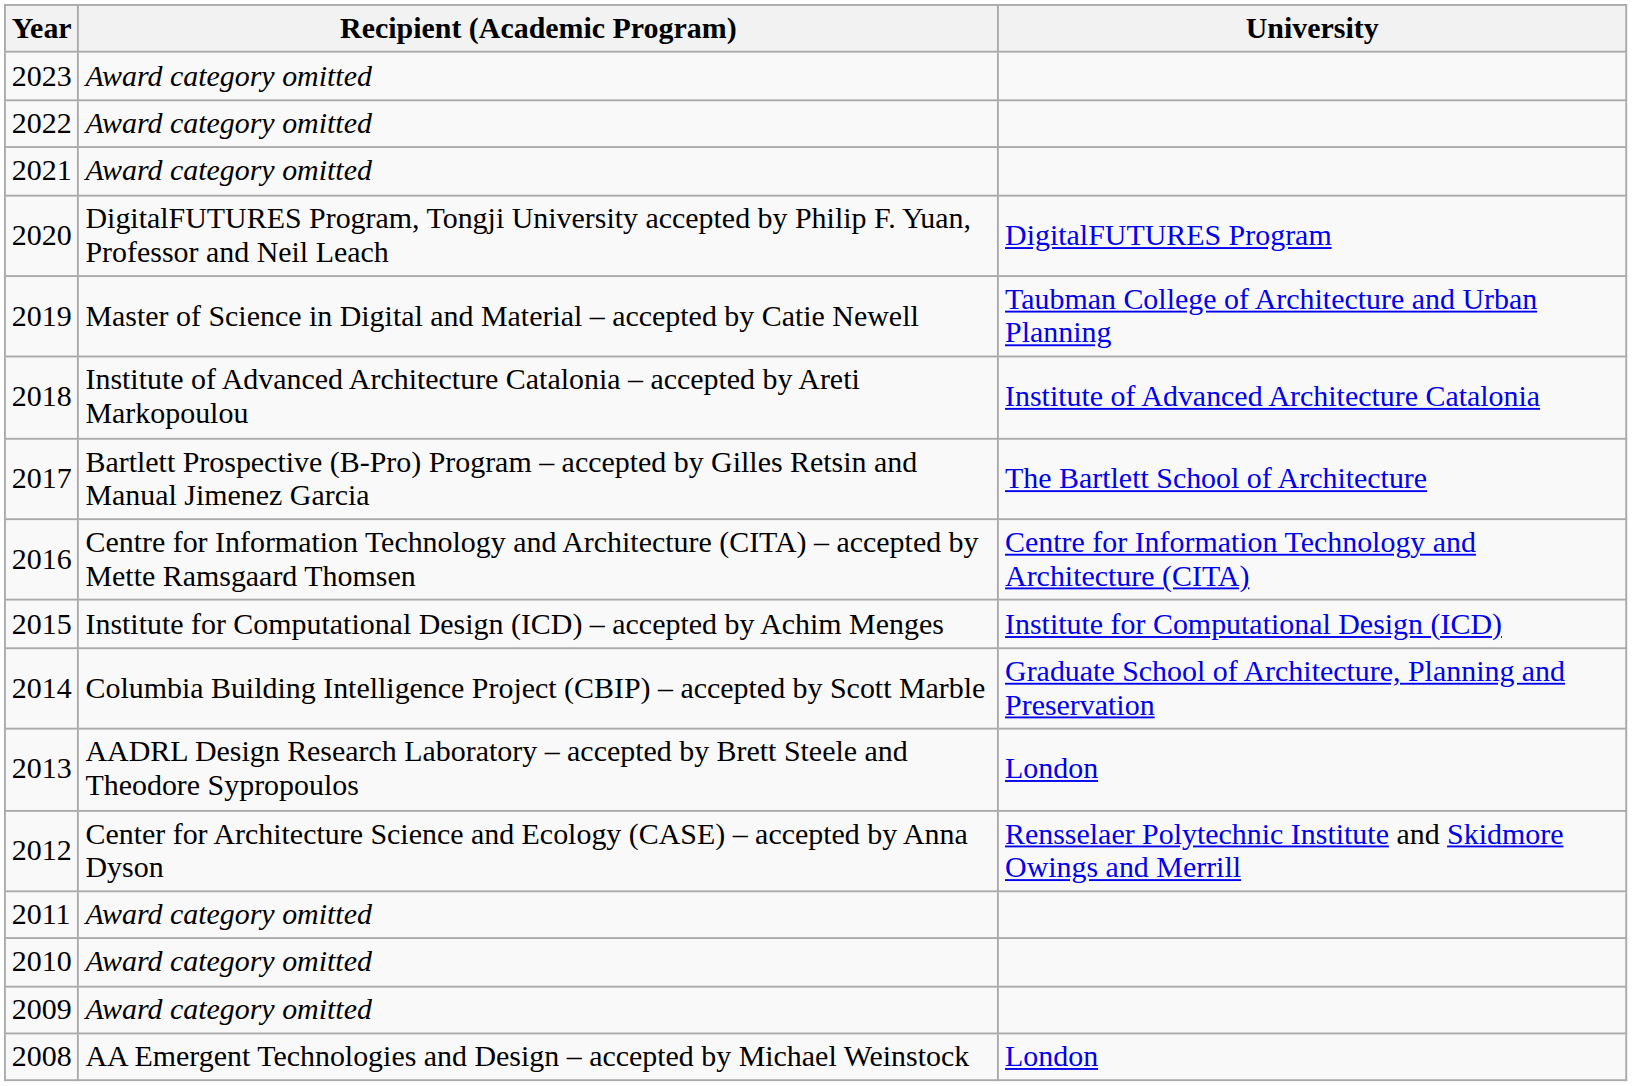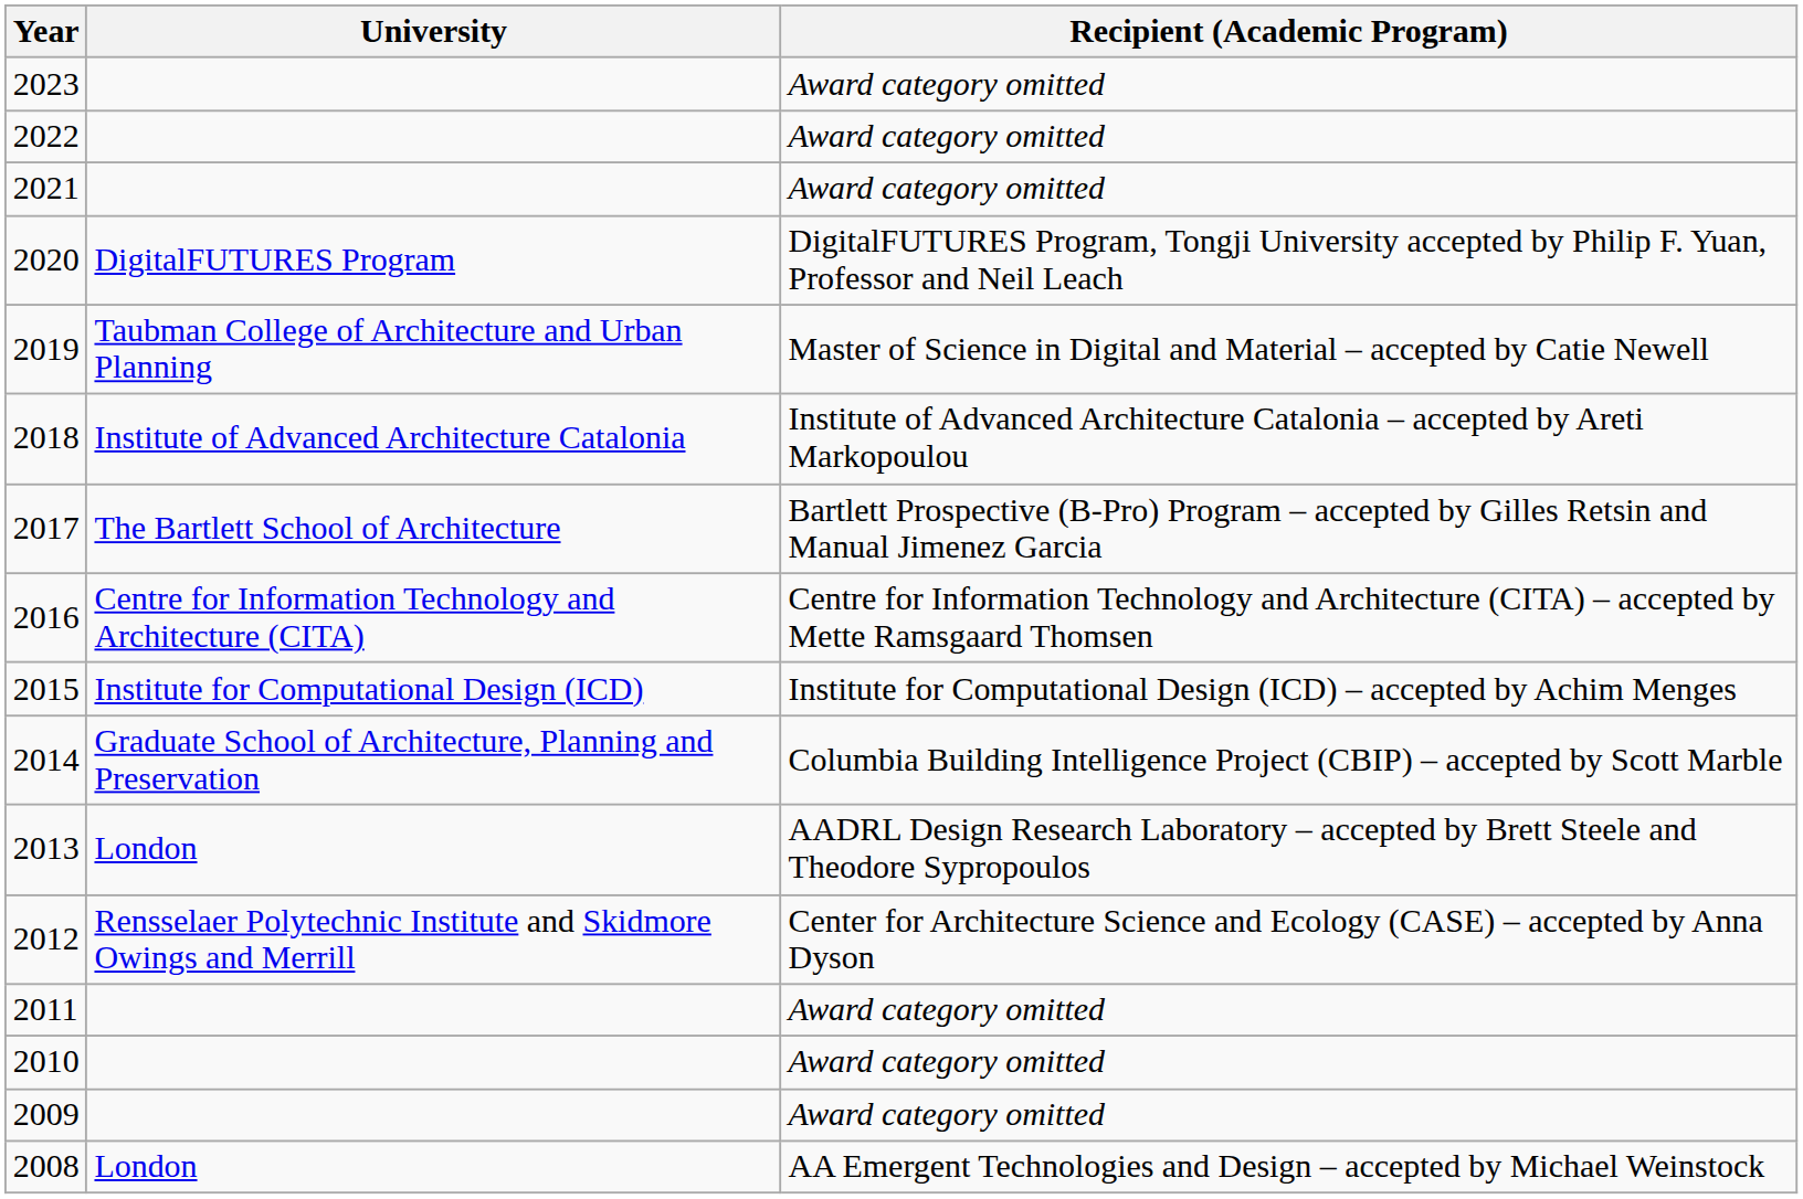 <table class="wikitable">
 <tr>
 <th>Year</th>
+<th>University</th>
 <th>Recipient (Academic Program)</th>
-<th>University</th>
 </tr>
 <tr>
 <td>2023</td>
+<td></td>
 <td><em>Award category omitted</em></td>
-<td></td>
 </tr>
 <tr>
 <td>2022</td>
+<td></td>
 <td><em>Award category omitted</em></td>
-<td></td>
 </tr>
 <tr>
 <td>2021</td>
+<td></td>
 <td><em>Award category omitted</em></td>
-<td></td>
 </tr>
 <tr>
 <td>2020</td>
+<td><a href='#'>DigitalFUTURES Program</a></td>
 <td>DigitalFUTURES Program, Tongji University accepted by Philip F. Yuan, Professor and Neil Leach</td>
-<td><a href='#'>DigitalFUTURES Program</a></td>
 </tr>
 <tr>
 <td>2019</td>
+<td><a href='#'>Taubman College of Architecture and Urban Planning</a></td>
 <td>Master of Science in Digital and Material – accepted by Catie Newell</td>
-<td><a href='#'>Taubman College of Architecture and Urban Planning</a></td>
 </tr>
 <tr>
 <td>2018</td>
+<td><a href='#'>Institute of Advanced Architecture Catalonia</a></td>
 <td>Institute of Advanced Architecture Catalonia – accepted by Areti Markopoulou</td>
-<td><a href='#'>Institute of Advanced Architecture Catalonia</a></td>
 </tr>
 <tr>
 <td>2017</td>
+<td><a href='#'>The Bartlett School of Architecture</a></td>
 <td>Bartlett Prospective (B-Pro) Program – accepted by Gilles Retsin and Manual Jimenez Garcia</td>
-<td><a href='#'>The Bartlett School of Architecture</a></td>
 </tr>
 <tr>
 <td>2016</td>
+<td><a href='#'>Centre for Information Technology and Architecture (CITA)</a></td>
 <td>Centre for Information Technology and Architecture (CITA) – accepted by Mette Ramsgaard Thomsen</td>
-<td><a href='#'>Centre for Information Technology and Architecture (CITA)</a></td>
 </tr>
 <tr>
 <td>2015</td>
+<td><a href='#'>Institute for Computational Design (ICD)</a></td>
 <td>Institute for Computational Design (ICD) – accepted by Achim Menges</td>
-<td><a href='#'>Institute for Computational Design (ICD)</a></td>
 </tr>
 <tr>
 <td>2014</td>
+<td><a href='#'>Graduate School of Architecture, Planning and Preservation</a></td>
 <td>Columbia Building Intelligence Project (CBIP) – accepted by Scott Marble</td>
-<td><a href='#'>Graduate School of Architecture, Planning and Preservation</a></td>
 </tr>
 <tr>
 <td>2013</td>
+<td><a href='#'>London</a></td>
 <td>AADRL Design Research Laboratory – accepted by Brett Steele and Theodore Sypropoulos</td>
-<td><a href='#'>London</a></td>
 </tr>
 <tr>
 <td>2012</td>
+<td><a href='#'>Rensselaer Polytechnic Institute</a> and <a href='#'>Skidmore Owings and Merrill</a></td>
 <td Center for Architecture, Science and Ecology>Center for Architecture Science and Ecology (CASE) – accepted by Anna Dyson</td>
-<td><a href='#'>Rensselaer Polytechnic Institute</a> and <a href='#'>Skidmore Owings and Merrill</a></td>
 </tr>
 <tr>
 <td>2011</td>
+<td></td>
 <td><em>Award category omitted</em></td>
-<td></td>
 </tr>
 <tr>
 <td>2010</td>
+<td></td>
 <td><em>Award category omitted</em></td>
-<td></td>
 </tr>
 <tr>
 <td>2009</td>
+<td></td>
 <td><em>Award category omitted</em></td>
-<td></td>
 </tr>
 <tr>
 <td>2008</td>
+<td><a href='#'>London</a></td>
 <td>AA Emergent Technologies and Design – accepted by Michael Weinstock</td>
-<td><a href='#'>London</a></td>
 </tr>
 </table>
